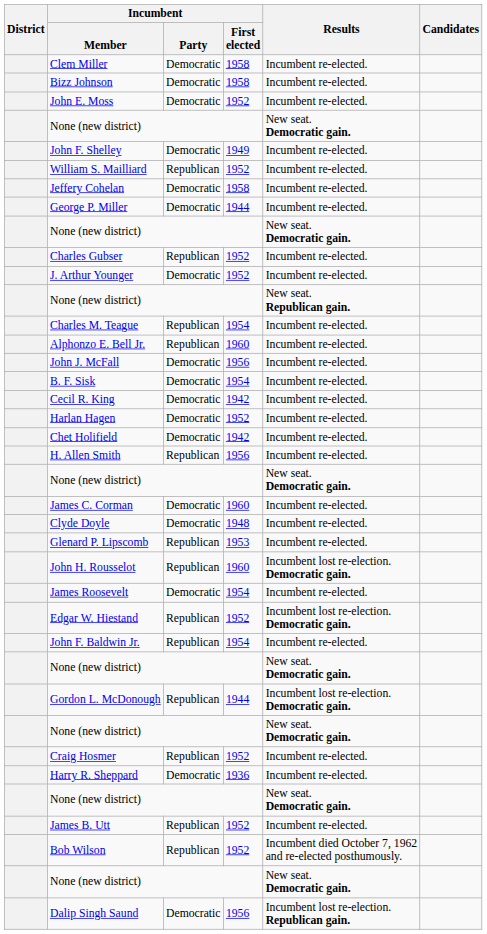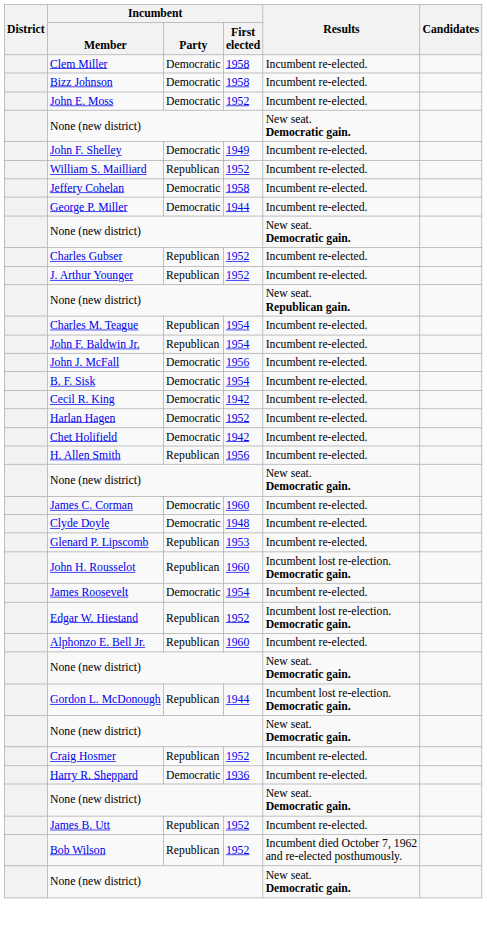 <table class="wikitable sortable">
 <tr>
 <th rowspan=2>District</th>
 <th colspan=3>Incumbent</th>
 <th rowspan=2>Results</th>
 <th rowspan=2 class="unsortable">Candidates</th>
 </tr>
 <tr valign=bottom>
 <th>Member</th>
 <th>Party</th>
 <th>First<br>elected</th>
 </tr>
 <tr>
 <th></th>
 <td><a href='#'>Clem Miller</a></td>
 <td>Democratic</td>
 <td><a href='#'>1958</a></td>
 <td>Incumbent re-elected.</td>
 <td nowrap></td>
 </tr>
 <tr>
 <th></th>
 <td><a href='#'>Bizz Johnson</a></td>
 <td>Democratic</td>
 <td><a href='#'>1958</a></td>
 <td>Incumbent re-elected.</td>
 <td nowrap></td>
 </tr>
 <tr>
 <th></th>
 <td><a href='#'>John E. Moss</a></td>
 <td>Democratic</td>
 <td><a href='#'>1952</a></td>
 <td>Incumbent re-elected.</td>
 <td nowrap></td>
 </tr>
 <tr>
 <th></th>
 <td colspan=3>None (new district)</td>
 <td>New seat.<br><strong>Democratic gain.</strong></td>
 <td nowrap></td>
 </tr>
 <tr>
 <th></th>
 <td><a href='#'>John F. Shelley</a></td>
 <td>Democratic</td>
 <td><a href='#'>1949 </a></td>
 <td>Incumbent re-elected.</td>
 <td nowrap></td>
 </tr>
 <tr>
 <th></th>
 <td><a href='#'>William S. Mailliard</a><br></td>
 <td>Republican</td>
 <td><a href='#'>1952</a></td>
 <td>Incumbent re-elected.</td>
 <td nowrap></td>
 </tr>
 <tr>
 <th></th>
 <td><a href='#'>Jeffery Cohelan</a></td>
 <td>Democratic</td>
 <td><a href='#'>1958</a></td>
 <td>Incumbent re-elected.</td>
 <td nowrap></td>
 </tr>
 <tr>
 <th></th>
 <td><a href='#'>George P. Miller</a></td>
 <td>Democratic</td>
 <td><a href='#'>1944</a></td>
 <td>Incumbent re-elected.</td>
 <td nowrap></td>
 </tr>
 <tr>
 <th></th>
 <td colspan=3>None (new district)</td>
 <td>New seat.<br><strong>Democratic gain.</strong></td>
 <td nowrap></td>
 </tr>
 <tr>
 <th></th>
 <td><a href='#'>Charles Gubser</a></td>
 <td>Republican</td>
 <td><a href='#'>1952</a></td>
 <td>Incumbent re-elected.</td>
 <td nowrap></td>
 </tr>
 <tr>
 <th></th>
 <td><a href='#'>J. Arthur Younger</a><br></td>
-<td>Democratic</td>
+<td>Republican</td>
 <td><a href='#'>1952</a></td>
 <td>Incumbent re-elected.</td>
 <td nowrap></td>
 </tr>
 <tr>
 <th></th>
 <td colspan=3>None (new district)</td>
 <td>New seat.<br><strong>Republican gain.</strong></td>
 <td nowrap></td>
 </tr>
 <tr>
 <th></th>
 <td><a href='#'>Charles M. Teague</a></td>
 <td>Republican</td>
 <td><a href='#'>1954</a></td>
 <td>Incumbent re-elected.</td>
 <td nowrap></td>
 </tr>
 <tr>
 <th></th>
-<td><a href='#'>Alphonzo E. Bell Jr.</a><br></td>
+<td><a href='#'>John F. Baldwin Jr.</a><br></td>
 <td>Republican</td>
-<td><a href='#'>1960</a></td>
+<td><a href='#'>1954</a></td>
 <td>Incumbent re-elected.</td>
 <td nowrap></td>
 </tr>
 <tr>
 <th></th>
 <td><a href='#'>John J. McFall</a><br></td>
 <td>Democratic</td>
 <td><a href='#'>1956</a></td>
 <td>Incumbent re-elected.</td>
 <td nowrap></td>
 </tr>
 <tr>
 <th></th>
 <td><a href='#'>B. F. Sisk</a><br></td>
 <td>Democratic</td>
 <td><a href='#'>1954</a></td>
 <td>Incumbent re-elected.</td>
 <td nowrap></td>
 </tr>
 <tr>
 <th></th>
 <td><a href='#'>Cecil R. King</a></td>
 <td>Democratic</td>
 <td><a href='#'>1942</a></td>
 <td>Incumbent re-elected.</td>
 <td nowrap></td>
 </tr>
 <tr>
 <th></th>
 <td><a href='#'>Harlan Hagen</a><br></td>
 <td>Democratic</td>
 <td><a href='#'>1952</a></td>
 <td>Incumbent re-elected.</td>
 <td nowrap></td>
 </tr>
 <tr>
 <th></th>
 <td><a href='#'>Chet Holifield</a></td>
 <td>Democratic</td>
 <td><a href='#'>1942</a></td>
 <td>Incumbent re-elected.</td>
 <td nowrap></td>
 </tr>
 <tr>
 <th></th>
 <td><a href='#'>H. Allen Smith</a></td>
 <td>Republican</td>
 <td><a href='#'>1956</a></td>
 <td>Incumbent re-elected.</td>
 <td nowrap></td>
 </tr>
 <tr>
 <th></th>
 <td colspan=3>None (new district)</td>
 <td>New seat.<br><strong>Democratic gain.</strong></td>
 <td nowrap></td>
 </tr>
 <tr>
 <th></th>
 <td><a href='#'>James C. Corman</a></td>
 <td>Democratic</td>
 <td><a href='#'>1960</a></td>
 <td>Incumbent re-elected.</td>
 <td nowrap></td>
 </tr>
 <tr>
 <th></th>
 <td><a href='#'>Clyde Doyle</a></td>
 <td>Democratic</td>
 <td><a href='#'>1948</a></td>
 <td>Incumbent re-elected.</td>
 <td nowrap></td>
 </tr>
 <tr>
 <th></th>
 <td><a href='#'>Glenard P. Lipscomb</a></td>
 <td>Republican</td>
 <td><a href='#'>1953 </a></td>
 <td>Incumbent re-elected.</td>
 <td nowrap></td>
 </tr>
 <tr>
 <th></th>
 <td><a href='#'>John H. Rousselot</a></td>
 <td>Republican</td>
 <td><a href='#'>1960</a></td>
 <td>Incumbent lost re-election.<br><strong>Democratic gain.</strong></td>
 <td nowrap></td>
 </tr>
 <tr>
 <th></th>
 <td><a href='#'>James Roosevelt</a></td>
 <td>Democratic</td>
 <td><a href='#'>1954</a></td>
 <td>Incumbent re-elected.</td>
 <td nowrap></td>
 </tr>
 <tr>
 <th></th>
 <td><a href='#'>Edgar W. Hiestand</a><br></td>
 <td>Republican</td>
 <td><a href='#'>1952</a></td>
 <td>Incumbent lost re-election.<br><strong>Democratic gain.</strong></td>
 <td nowrap></td>
 </tr>
 <tr>
 <th></th>
-<td><a href='#'>John F. Baldwin Jr.</a><br></td>
+<td><a href='#'>Alphonzo E. Bell Jr.</a><br></td>
 <td>Republican</td>
-<td><a href='#'>1954</a></td>
+<td><a href='#'>1960</a></td>
 <td>Incumbent re-elected.</td>
 <td nowrap></td>
 </tr>
 <tr>
 <th></th>
 <td colspan=3>None (new district)</td>
 <td>New seat.<br><strong>Democratic gain.</strong></td>
 <td nowrap></td>
 </tr>
 <tr>
 <th></th>
 <td><a href='#'>Gordon L. McDonough</a><br></td>
 <td>Republican</td>
 <td><a href='#'>1944</a></td>
 <td>Incumbent lost re-election.<br><strong>Democratic gain.</strong></td>
 <td nowrap></td>
 </tr>
 <tr>
 <th></th>
 <td colspan=3>None (new district)</td>
 <td>New seat.<br><strong>Democratic gain.</strong></td>
 <td nowrap></td>
 </tr>
 <tr>
 <th></th>
 <td><a href='#'>Craig Hosmer</a><br></td>
 <td>Republican</td>
 <td><a href='#'>1952</a></td>
 <td>Incumbent re-elected.</td>
 <td nowrap></td>
 </tr>
 <tr>
 <th></th>
 <td><a href='#'>Harry R. Sheppard</a><br></td>
 <td>Democratic</td>
 <td><a href='#'>1936</a></td>
 <td>Incumbent re-elected.</td>
 <td nowrap></td>
 </tr>
 <tr>
 <th></th>
 <td colspan=3>None (new district)</td>
 <td>New seat.<br><strong>Democratic gain.</strong></td>
 <td nowrap></td>
 </tr>
 <tr>
 <th></th>
 <td><a href='#'>James B. Utt</a><br></td>
 <td>Republican</td>
 <td><a href='#'>1952</a></td>
 <td>Incumbent re-elected.</td>
 <td nowrap></td>
 </tr>
 <tr>
 <th></th>
 <td><a href='#'>Bob Wilson</a><br></td>
 <td>Republican</td>
 <td><a href='#'>1952</a></td>
 <td>Incumbent died October 7, 1962<br>and re-elected posthumously.</td>
 <td nowrap></td>
 </tr>
 <tr>
 <th></th>
 <td colspan=3>None (new district)</td>
 <td>New seat.<br><strong>Democratic gain.</strong></td>
 <td nowrap></td>
 </tr>
-<tr>
-<th></th>
-<td><a href='#'>Dalip Singh Saund</a><br></td>
-<td>Democratic</td>
-<td><a href='#'>1956</a></td>
-<td>Incumbent lost re-election.<br><strong>Republican gain.</strong></td>
-<td nowrap></td>
-</tr>
 </table>
